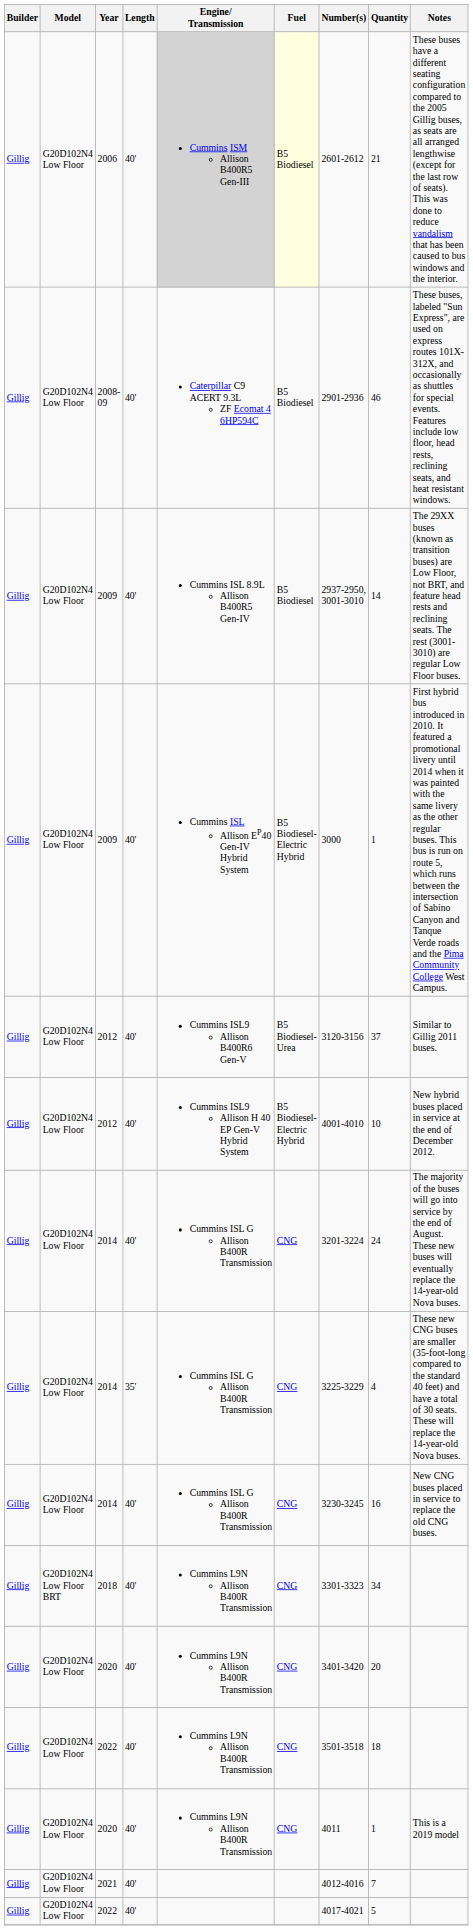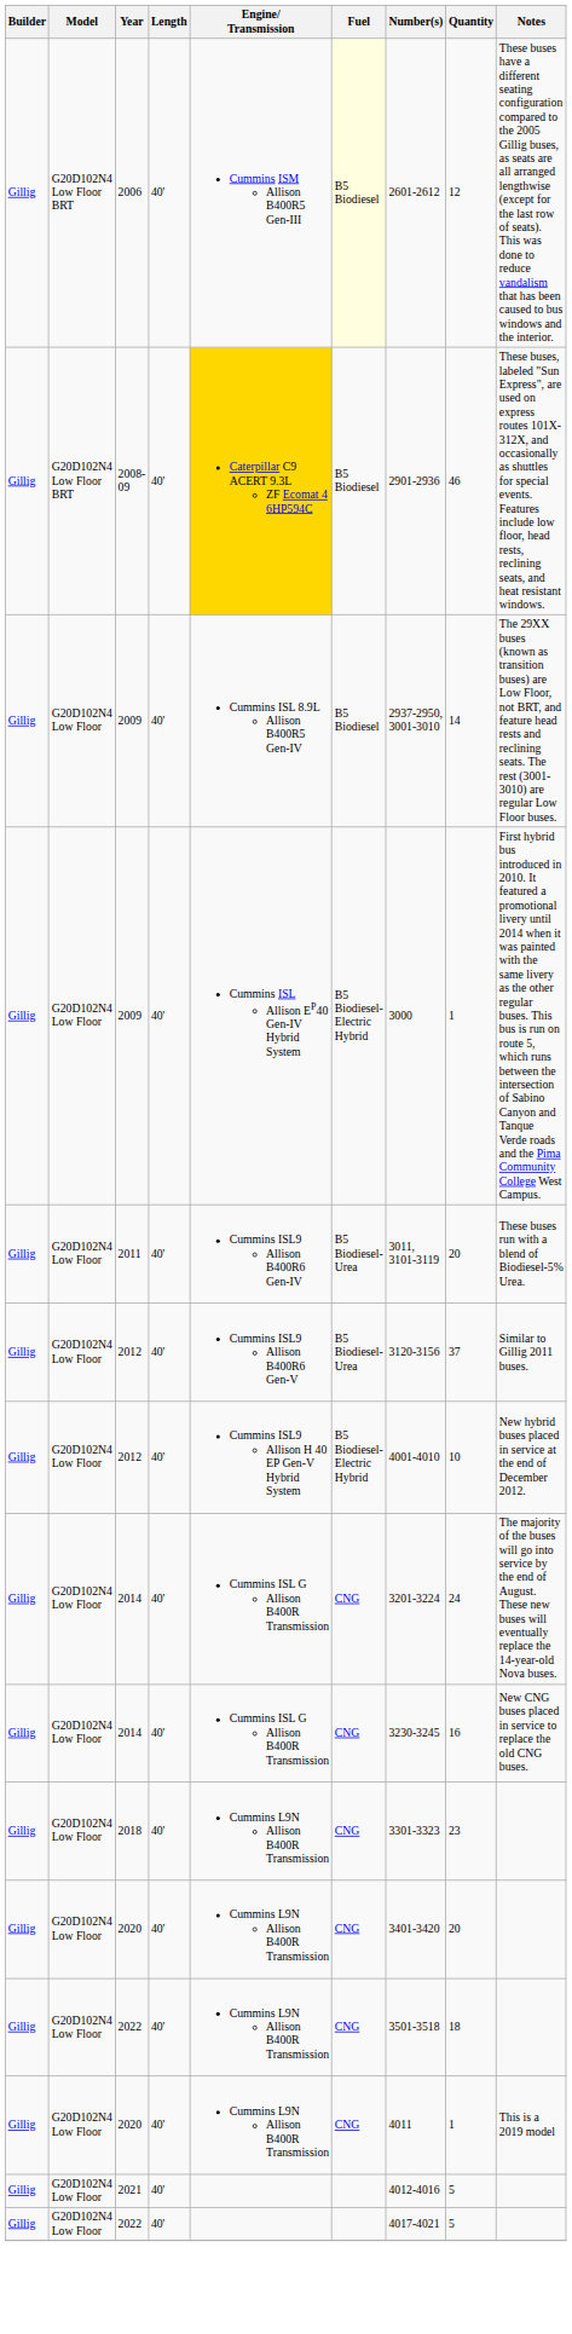 <table class="wikitable sortable" style="font-size: 80%;" |>
 <tr>
 <th>Builder</th>
 <th>Model</th>
 <th>Year</th>
 <th>Length</th>
 <th>Engine/<br>Transmission</th>
 <th>Fuel</th>
 <th>Number(s)</th>
 <th>Quantity</th>
 <th>Notes</th>
 </tr>
 <tr>
 <td><a href='#'>Gillig</a></td>
-<td>G20D102N4<br>Low Floor</td>
+<td>G20D102N4<br>Low Floor BRT</td>
 <td>2006</td>
 <td>40'</td>
-<td style="background: lightgrey;"><br><ul><li><a href='#'>Cummins</a> <a href='#'>ISM</a><ul><li>Allison B400R5 Gen-III</li></ul></li></ul></td>
+<td><br><ul><li><a href='#'>Cummins</a> <a href='#'>ISM</a><ul><li>Allison B400R5 Gen-III</li></ul></li></ul></td>
 <td style="background: lightyellow;">B5 Biodiesel</td>
 <td>2601-2612</td>
-<td>21</td>
+<td>12</td>
 <td>These buses have a different seating configuration compared to the 2005 Gillig buses, as seats are all arranged lengthwise (except for the last row of seats). This was done to reduce <a href='#'>vandalism</a> that has been caused to bus windows and the interior.</td>
 </tr>
 <tr>
 <td><a href='#'>Gillig</a></td>
-<td>G20D102N4<br>Low Floor</td>
+<td>G20D102N4<br>Low Floor BRT</td>
 <td>2008-09</td>
 <td>40'</td>
-<td><br><ul><li><a href='#'>Caterpillar</a> C9 ACERT 9.3L<ul><li>ZF <a href='#'>Ecomat 4 6HP594C</a></li></ul></li></ul></td>
+<td style="background: gold;"><br><ul><li><a href='#'>Caterpillar</a> C9 ACERT 9.3L<ul><li>ZF <a href='#'>Ecomat 4 6HP594C</a></li></ul></li></ul></td>
 <td>B5 Biodiesel</td>
 <td>2901-2936</td>
 <td>46</td>
 <td>These buses, labeled "Sun Express", are used on express routes 101X-312X, and occasionally as shuttles for special events. Features include low floor, head rests, reclining seats, and heat resistant windows.</td>
 </tr>
 <tr>
 <td><a href='#'>Gillig</a></td>
 <td>G20D102N4<br>Low Floor</td>
 <td>2009</td>
 <td>40'</td>
 <td><br><ul><li>Cummins ISL 8.9L<ul><li>Allison B400R5 Gen-IV</li></ul></li></ul></td>
 <td>B5 Biodiesel</td>
 <td>2937-2950, 3001-3010</td>
 <td>14</td>
 <td>The 29XX buses (known as transition buses) are Low Floor, not BRT, and feature head rests and reclining seats. The rest (3001-3010) are regular Low Floor buses.</td>
 </tr>
 <tr>
 <td><a href='#'>Gillig</a></td>
 <td>G20D102N4<br>Low Floor</td>
 <td>2009</td>
 <td>40'</td>
 <td><br><ul><li>Cummins <a href='#'>ISL</a><ul><li>Allison E<sup>P</sup>40 Gen-IV Hybrid System</li></ul></li></ul></td>
 <td>B5 Biodiesel-Electric Hybrid</td>
 <td>3000</td>
 <td>1</td>
 <td>First hybrid bus introduced in 2010. It featured a promotional livery until 2014 when it was painted with the same livery as the other regular buses. This bus is run on route 5, which runs between the intersection of Sabino Canyon and Tanque Verde roads and the <a href='#'>Pima Community College</a> West Campus.</td>
+</tr>
+<tr>
+<td><a href='#'>Gillig</a></td>
+<td>G20D102N4<br>Low Floor</td>
+<td>2011</td>
+<td>40'</td>
+<td><br><ul><li>Cummins ISL9<ul><li>Allison B400R6 Gen-IV</li></ul></li></ul></td>
+<td>B5 Biodiesel-Urea</td>
+<td>3011, 3101-3119</td>
+<td>20</td>
+<td>These buses run with a blend of Biodiesel-5% Urea.</td>
 </tr>
 <tr>
 <td><a href='#'>Gillig</a></td>
 <td>G20D102N4<br>Low Floor</td>
 <td>2012</td>
 <td>40'</td>
 <td><br><ul><li>Cummins ISL9<ul><li>Allison B400R6 Gen-V</li></ul></li></ul></td>
 <td>B5 Biodiesel-Urea</td>
 <td>3120-3156</td>
 <td>37</td>
 <td>Similar to Gillig 2011 buses.</td>
 </tr>
 <tr>
 <td><a href='#'>Gillig</a></td>
 <td>G20D102N4<br>Low Floor</td>
 <td>2012</td>
 <td>40'</td>
 <td><br><ul><li>Cummins ISL9<ul><li>Allison H 40 EP Gen-V Hybrid System</li></ul></li></ul></td>
 <td>B5 Biodiesel-Electric Hybrid</td>
 <td>4001-4010</td>
 <td>10</td>
 <td>New hybrid buses placed in service at the end of December 2012.</td>
 </tr>
 <tr>
 <td><a href='#'>Gillig</a></td>
 <td>G20D102N4<br>Low Floor</td>
 <td>2014</td>
 <td>40'</td>
 <td><br><ul><li>Cummins ISL G<ul><li>Allison B400R Transmission</li></ul></li></ul></td>
 <td><a href='#'>CNG</a></td>
 <td>3201-3224</td>
 <td>24</td>
 <td>The majority of the buses will go into service by the end of August. These new buses will eventually replace the 14-year-old Nova buses.</td>
 </tr>
 <tr>
 <td><a href='#'>Gillig</a></td>
 <td>G20D102N4<br>Low Floor</td>
 <td>2014</td>
-<td>35'</td>
-<td><br><ul><li>Cummins ISL G<ul><li>Allison B400R Transmission</li></ul></li></ul></td>
-<td><a href='#'>CNG</a></td>
-<td>3225-3229</td>
-<td>4</td>
-<td>These new CNG buses are smaller (35-foot-long compared to the standard 40 feet) and have a total of 30 seats. These will replace the 14-year-old Nova buses.</td>
-</tr>
-<tr>
-<td><a href='#'>Gillig</a></td>
-<td>G20D102N4<br>Low Floor</td>
-<td>2014</td>
 <td>40'</td>
 <td><br><ul><li>Cummins ISL G<ul><li>Allison B400R Transmission</li></ul></li></ul></td>
 <td><a href='#'>CNG</a></td>
 <td>3230-3245</td>
 <td>16</td>
 <td>New CNG buses placed in service to replace the old CNG buses.</td>
 </tr>
 <tr>
 <td><a href='#'>Gillig</a></td>
-<td>G20D102N4<br>Low Floor BRT</td>
+<td>G20D102N4<br>Low Floor</td>
 <td>2018</td>
 <td>40'</td>
 <td><br><ul><li>Cummins L9N<ul><li>Allison B400R Transmission</li></ul></li></ul></td>
 <td><a href='#'>CNG</a></td>
 <td>3301-3323</td>
-<td>34</td>
+<td>23</td>
 <td></td>
 </tr>
 <tr>
 <td><a href='#'>Gillig</a></td>
 <td>G20D102N4<br>Low Floor</td>
 <td>2020</td>
 <td>40'</td>
 <td><br><ul><li>Cummins L9N<ul><li>Allison B400R Transmission</li></ul></li></ul></td>
 <td><a href='#'>CNG</a></td>
 <td>3401-3420</td>
 <td>20</td>
 <td></td>
 </tr>
 <tr>
 <td><a href='#'>Gillig</a></td>
 <td>G20D102N4<br>Low Floor</td>
 <td>2022</td>
 <td>40'</td>
 <td><br><ul><li>Cummins L9N<ul><li>Allison B400R Transmission</li></ul></li></ul></td>
 <td><a href='#'>CNG</a></td>
 <td>3501-3518</td>
 <td>18</td>
 <td></td>
 </tr>
 <tr>
 <td><a href='#'>Gillig</a></td>
 <td>G20D102N4<br>Low Floor</td>
 <td>2020</td>
 <td>40'</td>
 <td><br><ul><li>Cummins L9N<ul><li>Allison B400R Transmission</li></ul></li></ul></td>
 <td><a href='#'>CNG</a></td>
 <td>4011</td>
 <td>1</td>
 <td>This is a 2019 model</td>
 </tr>
 <tr>
 <td><a href='#'>Gillig</a></td>
 <td>G20D102N4<br>Low Floor</td>
 <td>2021</td>
 <td>40'</td>
 <td></td>
 <td></td>
 <td>4012-4016</td>
-<td>7</td>
+<td>5</td>
 <td></td>
 </tr>
 <tr>
 <td><a href='#'>Gillig</a></td>
 <td>G20D102N4<br>Low Floor</td>
 <td>2022</td>
 <td>40'</td>
 <td></td>
 <td></td>
 <td>4017-4021</td>
 <td>5</td>
 <td></td>
 </tr>
 <tr>
 </tr>
 </table>
